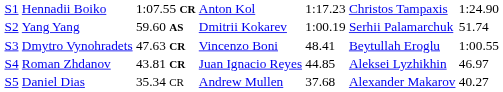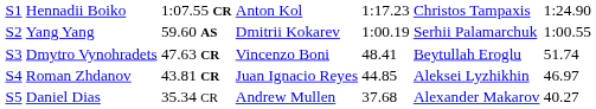 <table>
 <tr>
 <td><a href='#'>S1</a></td>
 <td><a href='#'>Hennadii Boiko</a><br></td>
 <td>1:07.55 <small><strong>CR</strong></small></td>
 <td><a href='#'>Anton Kol</a><br></td>
 <td>1:17.23</td>
 <td><a href='#'>Christos Tampaxis</a><br></td>
 <td>1:24.90</td>
 </tr>
 <tr>
 <td><a href='#'>S2</a></td>
 <td><a href='#'>Yang Yang</a><br></td>
 <td>59.60 <small><strong>AS</strong></small></td>
 <td><a href='#'>Dmitrii Kokarev</a><br></td>
 <td>1:00.19</td>
 <td><a href='#'>Serhii Palamarchuk</a><br></td>
-<td>51.74</td>
+<td>1:00.55</td>
 </tr>
 <tr>
 <td><a href='#'>S3</a></td>
 <td><a href='#'>Dmytro Vynohradets</a><br></td>
 <td>47.63 <small><strong>CR</strong></small></td>
 <td><a href='#'>Vincenzo Boni</a><br></td>
 <td>48.41</td>
 <td><a href='#'>Beytullah Eroglu</a><br></td>
-<td>1:00.55</td>
+<td>51.74</td>
 </tr>
 <tr>
 <td><a href='#'>S4</a></td>
 <td><a href='#'>Roman Zhdanov</a><br></td>
 <td>43.81 <small><strong>CR</strong></small></td>
 <td><a href='#'>Juan Ignacio Reyes</a><br></td>
 <td>44.85</td>
 <td><a href='#'>Aleksei Lyzhikhin</a><br></td>
 <td>46.97</td>
 </tr>
 <tr>
 <td><a href='#'>S5</a></td>
 <td><a href='#'>Daniel Dias</a><br></td>
 <td>35.34 <small>CR</small></td>
 <td><a href='#'>Andrew Mullen</a><br></td>
 <td>37.68</td>
 <td><a href='#'>Alexander Makarov</a><br></td>
 <td>40.27</td>
 </tr>
 </table>
